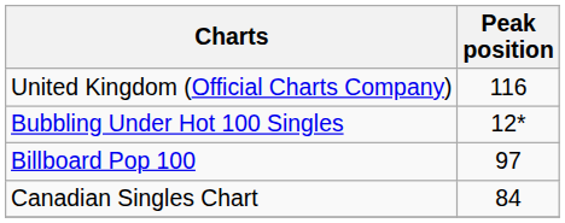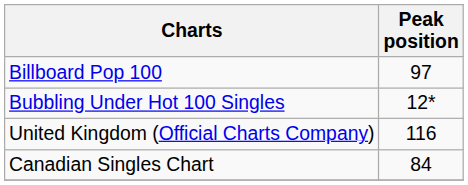 <table class="wikitable">
 <tr>
 <th align="left">Charts</th>
 <th align="left">Peak<br>position </th>
 </tr>
 <tr>
-<td align="left">United Kingdom (<a href='#'>Official Charts Company</a>)</td>
-<td align="center">116</td>
+<td align="left"><a href='#'>Billboard Pop 100</a></td>
+<td align="center">97</td>
 </tr>
 <tr>
 <td align="left"><a href='#'>Bubbling Under Hot 100 Singles</a></td>
 <td align="center">12*</td>
 </tr>
 <tr>
-<td align="left"><a href='#'>Billboard Pop 100</a></td>
-<td align="center">97</td>
+<td align="left">United Kingdom (<a href='#'>Official Charts Company</a>)</td>
+<td align="center">116</td>
 </tr>
 <tr>
 <td align="left">Canadian Singles Chart</td>
 <td align="center">84</td>
 </tr>
 <tr>
 </tr>
 </table>
